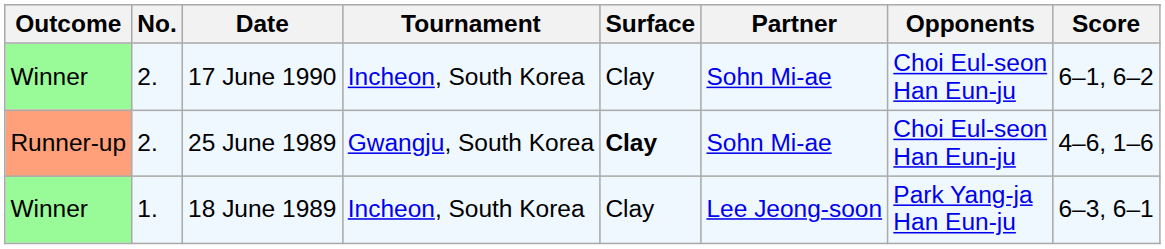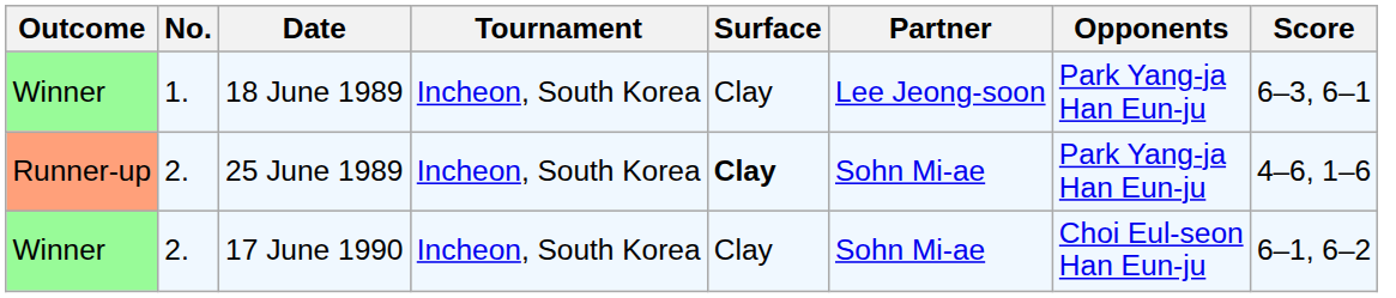 <table class="wikitable">
 <tr>
 <th>Outcome</th>
 <th>No.</th>
 <th>Date</th>
 <th>Tournament</th>
 <th>Surface</th>
 <th>Partner</th>
 <th>Opponents</th>
 <th>Score</th>
 </tr>
 <tr style="background:#f0f8ff;">
 <td style="background:#98fb98;">Winner</td>
+<td>1.</td>
+<td>18 June 1989</td>
+<td><a href='#'>Incheon</a>, South Korea</td>
+<td>Clay</td>
+<td> <a href='#'>Lee Jeong-soon</a></td>
+<td> <a href='#'>Park Yang-ja</a> <br>  <a href='#'>Han Eun-ju</a></td>
+<td>6–3, 6–1</td>
+</tr>
+<tr style="background:#f0f8ff;">
+<td style="background:#ffa07a;">Runner-up</td>
+<td>2.</td>
+<td>25 June 1989</td>
+<td><a href='#'>Incheon</a>, South Korea</td>
+<td><strong>Clay</strong></td>
+<td> <a href='#'>Sohn Mi-ae</a></td>
+<td> <a href='#'>Park Yang-ja</a> <br>  <a href='#'>Han Eun-ju</a></td>
+<td>4–6, 1–6</td>
+</tr>
+<tr style="background:#f0f8ff;">
+<td style="background:#98fb98;">Winner</td>
 <td>2.</td>
 <td>17 June 1990</td>
 <td><a href='#'>Incheon</a>, South Korea</td>
 <td>Clay</td>
 <td> <a href='#'>Sohn Mi-ae</a></td>
 <td> <a href='#'>Choi Eul-seon</a> <br>  <a href='#'>Han Eun-ju</a></td>
 <td>6–1, 6–2</td>
 </tr>
-<tr style="background:#f0f8ff;">
-<td style="background:#ffa07a;">Runner-up</td>
-<td>2.</td>
-<td>25 June 1989</td>
-<td><a href='#'>Gwangju</a>, South Korea</td>
-<td><strong>Clay</strong></td>
-<td> <a href='#'>Sohn Mi-ae</a></td>
-<td> <a href='#'>Choi Eul-seon</a> <br>  <a href='#'>Han Eun-ju</a></td>
-<td>4–6, 1–6</td>
-</tr>
-<tr style="background:#f0f8ff;">
-<td style="background:#98fb98;">Winner</td>
-<td>1.</td>
-<td>18 June 1989</td>
-<td><a href='#'>Incheon</a>, South Korea</td>
-<td>Clay</td>
-<td> <a href='#'>Lee Jeong-soon</a></td>
-<td> <a href='#'>Park Yang-ja</a> <br>  <a href='#'>Han Eun-ju</a></td>
-<td>6–3, 6–1</td>
-</tr>
 </table>
